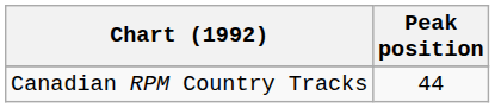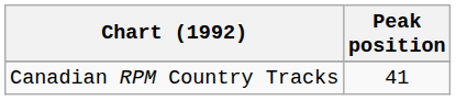 <table class="wikitable sortable">
 <tr>
 <th align="left">Chart (1992)</th>
 <th align="center">Peak<br>position</th>
 </tr>
 <tr>
 </tr>
 <tr>
 <td align="left">Canadian <em>RPM</em> Country Tracks</td>
-<td align="center">44</td>
+<td align="center">41</td>
 </tr>
 </table>
